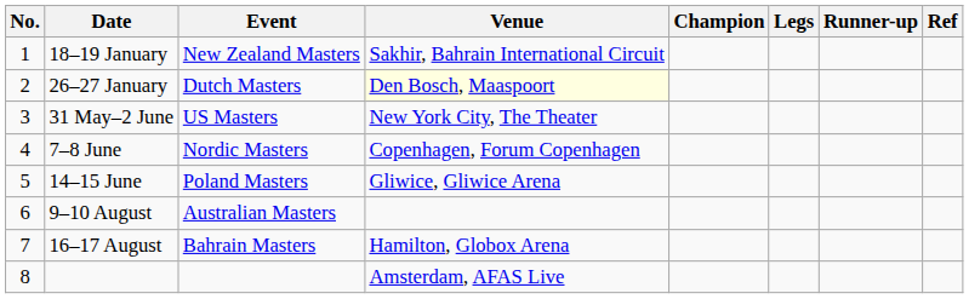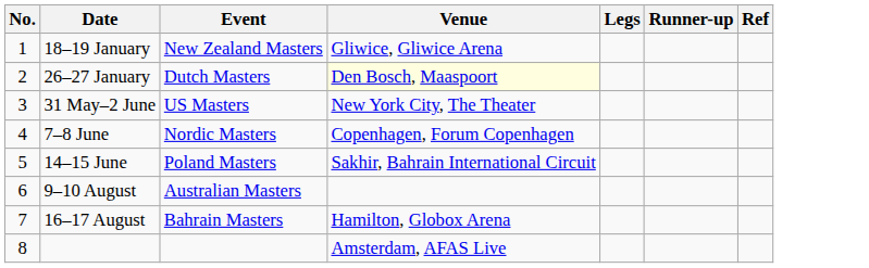 <table class="wikitable">
 <tr>
 <th>No.</th>
 <th>Date</th>
 <th>Event</th>
 <th>Venue</th>
-<th>Champion</th>
 <th>Legs</th>
 <th>Runner-up</th>
 <th>Ref</th>
 </tr>
 <tr>
 <td align="center">1</td>
 <td align="left">18–19 January</td>
 <td><a href='#'>New Zealand Masters</a></td>
-<td> <a href='#'>Sakhir</a>, <a href='#'>Bahrain International Circuit</a></td>
-<td align="right"></td>
+<td> <a href='#'>Gliwice</a>, <a href='#'>Gliwice Arena</a></td>
 <td></td>
 <td></td>
 <td align="center"></td>
 </tr>
 <tr>
 <td align="center">2</td>
 <td align="left">26–27 January</td>
 <td><a href='#'>Dutch Masters</a></td>
 <td style="background: lightyellow;"> <a href='#'>Den Bosch</a>, <a href='#'>Maaspoort</a></td>
-<td align="right"></td>
 <td></td>
 <td></td>
 <td align="center"></td>
 </tr>
 <tr>
 <td align="center">3</td>
 <td align="left">31 May–2 June</td>
 <td><a href='#'>US Masters</a></td>
 <td> <a href='#'>New York City</a>, <a href='#'>The Theater</a></td>
-<td align="right"></td>
 <td></td>
 <td></td>
 <td align="center"></td>
 </tr>
 <tr>
 <td align="center">4</td>
 <td align="left">7–8 June</td>
 <td><a href='#'>Nordic Masters</a></td>
 <td> <a href='#'>Copenhagen</a>, <a href='#'>Forum Copenhagen</a></td>
-<td align="right"></td>
 <td></td>
 <td></td>
 <td align="center"></td>
 </tr>
 <tr>
 <td align="center">5</td>
 <td align="left">14–15 June</td>
 <td><a href='#'>Poland Masters</a></td>
-<td> <a href='#'>Gliwice</a>, <a href='#'>Gliwice Arena</a></td>
-<td align="right"></td>
+<td> <a href='#'>Sakhir</a>, <a href='#'>Bahrain International Circuit</a></td>
 <td></td>
 <td></td>
 <td align="center"></td>
 </tr>
 <tr>
 <td align="center">6</td>
 <td align="left">9–10 August</td>
 <td><a href='#'>Australian Masters</a></td>
 <td></td>
-<td align="right"></td>
 <td></td>
 <td></td>
 <td align="center"></td>
 </tr>
 <tr>
 <td align="center">7</td>
 <td align="left">16–17 August</td>
 <td><a href='#'>Bahrain Masters</a></td>
 <td> <a href='#'>Hamilton</a>, <a href='#'>Globox Arena</a></td>
-<td align="right"></td>
 <td></td>
 <td></td>
 <td align="center"></td>
 </tr>
 <tr>
 <td align="center">8</td>
 <td align="left"></td>
 <td></td>
 <td> <a href='#'>Amsterdam</a>, <a href='#'>AFAS Live</a></td>
-<td align="right"></td>
 <td></td>
 <td></td>
 <td align="center"></td>
 </tr>
 </table>
